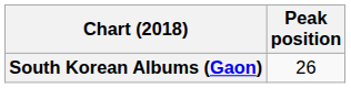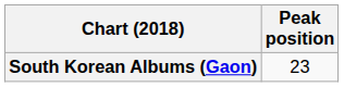 <table class="wikitable plainrowheaders" style="text-align:center">
 <tr>
 <th scope="col">Chart (2018)</th>
 <th scope="col">Peak<br>position</th>
 </tr>
 <tr>
 <th scope="row">South Korean Albums (<a href='#'>Gaon</a>)</th>
-<td>26</td>
+<td>23</td>
 </tr>
 </table>
